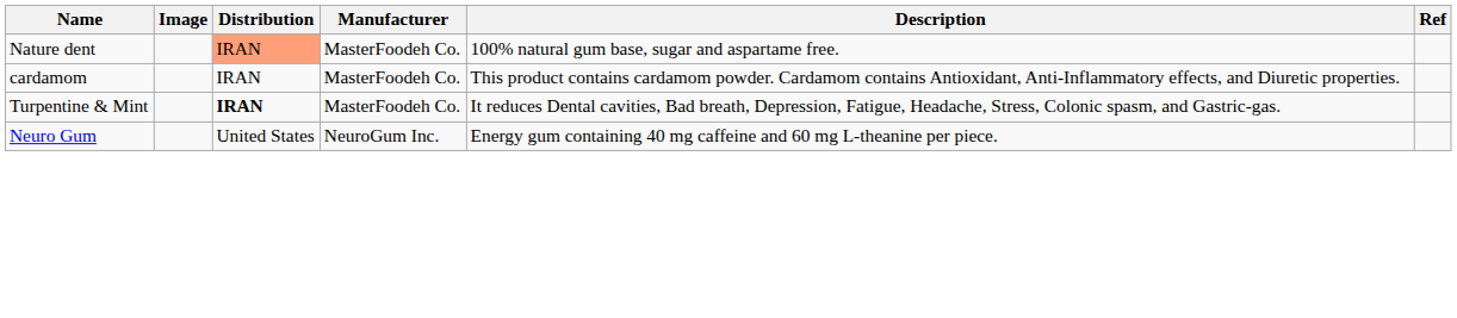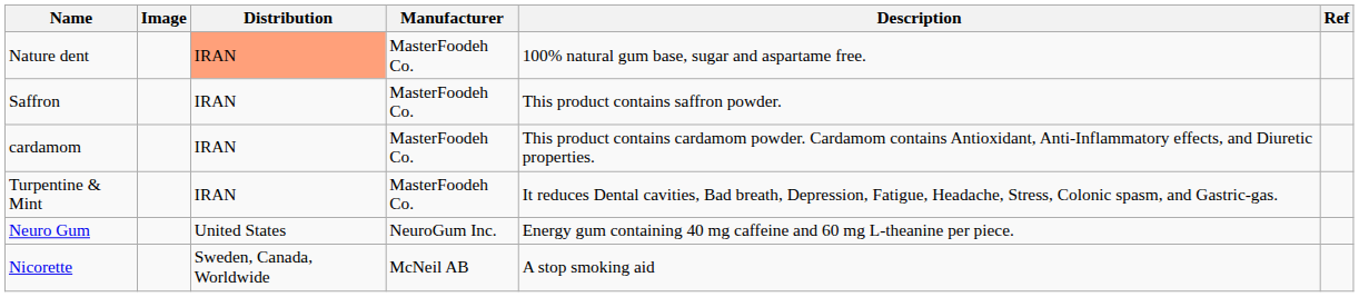 <table class="wikitable sortable" style="width:100%">
 <tr>
 <th>Name</th>
 <th class="unsortable">Image</th>
 <th>Distribution</th>
 <th>Manufacturer</th>
 <th>Description</th>
 <th>Ref</th>
 </tr>
 <tr>
 <td>Nature dent</td>
 <td></td>
 <td style="background: lightsalmon;">IRAN</td>
 <td>MasterFoodeh Co.</td>
 <td>100% natural gum base, sugar and aspartame free.</td>
 <td></td>
 </tr>
 <tr>
+<td>Saffron</td>
+<td></td>
+<td>IRAN</td>
+<td>MasterFoodeh Co.</td>
+<td>This product contains saffron powder.</td>
+<td></td>
+</tr>
+<tr>
 <td>cardamom</td>
 <td></td>
 <td>IRAN</td>
 <td>MasterFoodeh Co.</td>
 <td>This product contains cardamom powder. Cardamom contains Antioxidant, Anti-Inflammatory effects, and Diuretic properties.</td>
 <td></td>
 </tr>
 <tr>
 <td>Turpentine & Mint</td>
 <td></td>
-<td><strong>IRAN</strong></td>
+<td>IRAN</td>
 <td>MasterFoodeh Co.</td>
 <td>It reduces Dental cavities, Bad breath, Depression, Fatigue, Headache, Stress, Colonic spasm, and Gastric-gas.</td>
 <td></td>
 </tr>
 <tr>
 <td><a href='#'>Neuro Gum</a></td>
 <td></td>
 <td>United States</td>
 <td>NeuroGum Inc.</td>
 <td>Energy gum containing 40 mg caffeine and 60 mg L-theanine per piece.</td>
 <td></td>
 </tr>
+<tr>
+<td><a href='#'>Nicorette</a></td>
+<td></td>
+<td>Sweden, Canada, Worldwide</td>
+<td>McNeil AB</td>
+<td>A stop smoking aid</td>
+<td></td>
+</tr>
 </table>
